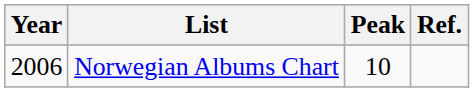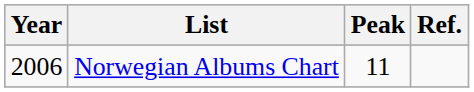 <table class="wikitable">
 <tr>
 <th>Year</th>
 <th>List</th>
 <th>Peak</th>
 <th>Ref.</th>
 </tr>
 <tr>
 <td rowspan="1">2006</td>
 <td><a href='#'>Norwegian Albums Chart</a></td>
-<td align="center">10</td>
+<td align="center">11</td>
 <td></td>
 </tr>
 </table>
